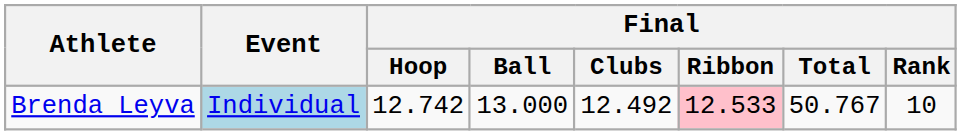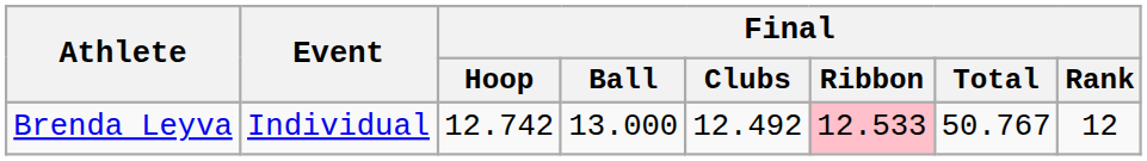 <table class="wikitable" style="font-size:90%">
 <tr>
 <th rowspan="2">Athlete</th>
 <th rowspan="2">Event</th>
 <th colspan="6">Final</th>
 </tr>
 <tr style="font-size:95%">
 <th>Hoop</th>
 <th>Ball</th>
 <th>Clubs</th>
 <th>Ribbon</th>
 <th>Total</th>
 <th>Rank</th>
 </tr>
 <tr align=center>
 <td align=left><a href='#'>Brenda Leyva</a></td>
-<td align=left style="background: lightblue;"><a href='#'>Individual</a></td>
+<td align=left><a href='#'>Individual</a></td>
 <td>12.742</td>
 <td>13.000</td>
 <td>12.492</td>
 <td style="background: pink;">12.533</td>
 <td>50.767</td>
-<td>10</td>
+<td>12</td>
 </tr>
 </table>
